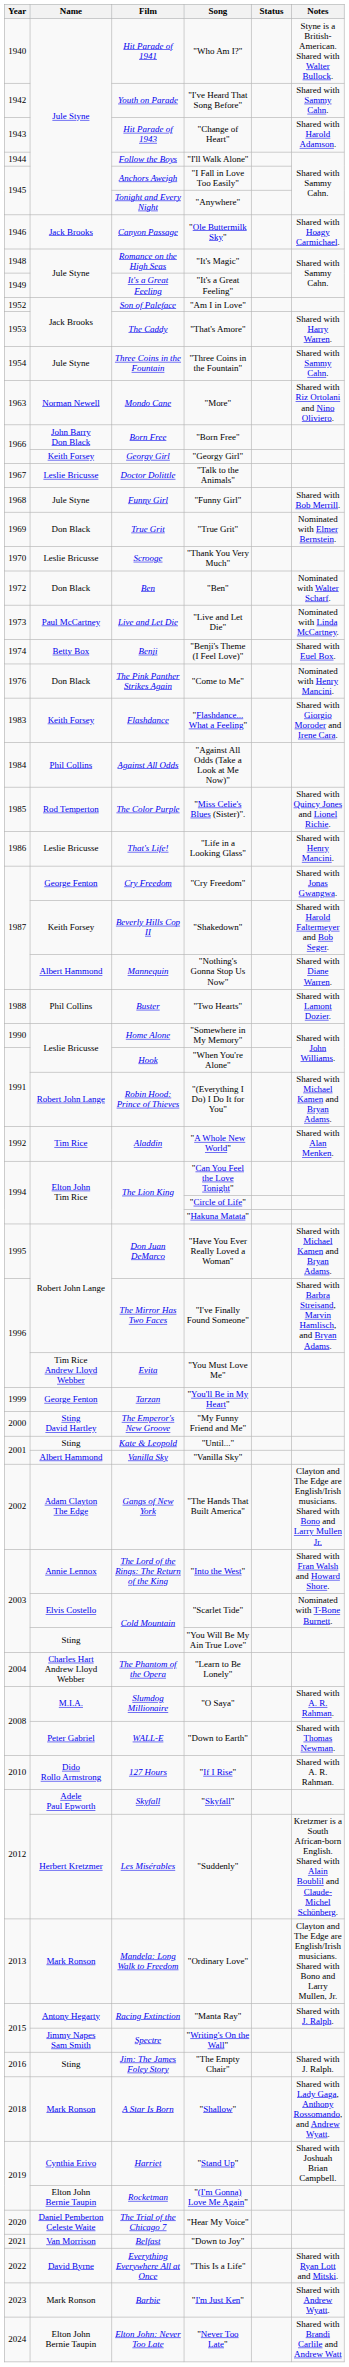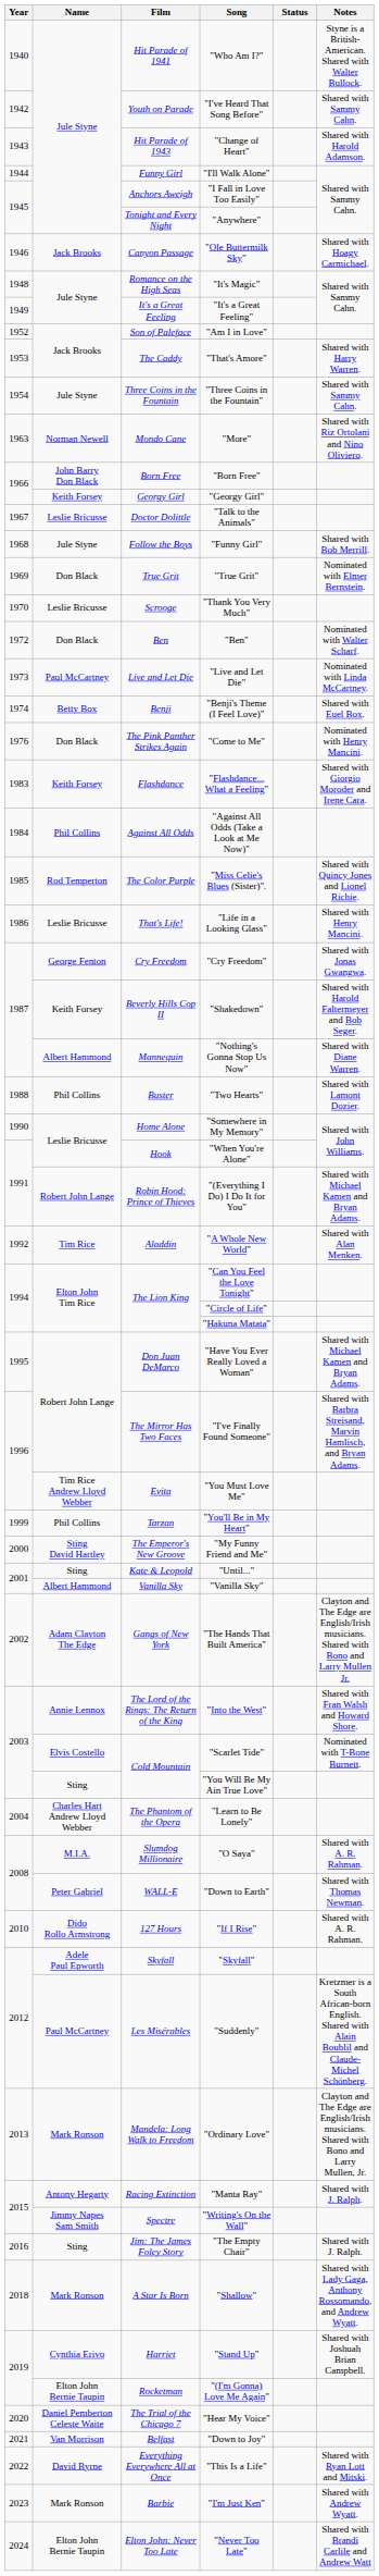 <table class="wikitable" style="text-align: center">
 <tr style="background:#ebf5ff;">
 <th style="width:050px;">Year</th>
 <th style="width:250px;">Name</th>
 <th style="width:200px;">Film</th>
 <th style="width:150px;">Song</th>
 <th style="width:100px;">Status</th>
 <th>Notes</th>
 </tr>
 <tr>
 <td>1940</td>
 <td rowspan="6"><a href='#'>Jule Styne</a></td>
 <td><em><a href='#'>Hit Parade of 1941</a></em></td>
 <td>"Who Am I?"</td>
 <td></td>
 <td>Styne is a British-American.<br>Shared with <a href='#'>Walter Bullock</a>.</td>
 </tr>
 <tr>
 <td>1942</td>
 <td><em><a href='#'>Youth on Parade</a></em></td>
 <td>"I've Heard That Song Before"</td>
 <td></td>
 <td>Shared with <a href='#'>Sammy Cahn</a>.</td>
 </tr>
 <tr>
 <td>1943</td>
 <td><em><a href='#'>Hit Parade of 1943</a></em></td>
 <td>"Change of Heart"</td>
 <td></td>
 <td>Shared with <a href='#'>Harold Adamson</a>.</td>
 </tr>
 <tr>
 <td>1944</td>
-<td><em><a href='#'>Follow the Boys</a></em></td>
+<td><a href='#'><em>Funny Girl</em></a></td>
 <td>"I'll Walk Alone"</td>
 <td></td>
 <td rowspan="3">Shared with Sammy Cahn.</td>
 </tr>
 <tr>
 <td rowspan="2">1945</td>
 <td><a href='#'><em>Anchors Aweigh</em></a></td>
 <td>"I Fall in Love Too Easily"</td>
 <td></td>
 </tr>
 <tr>
 <td><em><a href='#'>Tonight and Every Night</a></em></td>
 <td>"Anywhere"</td>
 <td></td>
 </tr>
 <tr>
 <td>1946</td>
 <td><a href='#'>Jack Brooks</a></td>
 <td><em><a href='#'>Canyon Passage</a></em></td>
 <td>"<a href='#'>Ole Buttermilk Sky</a>"</td>
 <td></td>
 <td>Shared with <a href='#'>Hoagy Carmichael</a>.</td>
 </tr>
 <tr>
 <td>1948</td>
 <td rowspan="2">Jule Styne</td>
 <td><em><a href='#'>Romance on the High Seas</a></em></td>
 <td>"It's Magic"</td>
 <td></td>
 <td rowspan="2">Shared with Sammy Cahn.</td>
 </tr>
 <tr>
 <td>1949</td>
 <td><em><a href='#'>It's a Great Feeling</a></em></td>
 <td>"It's a Great Feeling"</td>
 <td></td>
 </tr>
 <tr>
 <td>1952</td>
 <td rowspan="2">Jack Brooks</td>
 <td><em><a href='#'>Son of Paleface</a></em></td>
 <td>"Am I in Love"</td>
 <td></td>
 <td></td>
 </tr>
 <tr>
 <td>1953</td>
 <td><em><a href='#'>The Caddy</a></em></td>
 <td>"That's Amore"</td>
 <td></td>
 <td>Shared with <a href='#'>Harry Warren</a>.</td>
 </tr>
 <tr>
 <td>1954</td>
 <td>Jule Styne</td>
 <td><a href='#'><em>Three Coins in the Fountain</em></a></td>
 <td>"Three Coins in the Fountain"</td>
 <td></td>
 <td>Shared with <a href='#'>Sammy Cahn</a>.</td>
 </tr>
 <tr>
 <td>1963</td>
 <td><a href='#'>Norman Newell</a></td>
 <td><em><a href='#'>Mondo Cane</a></em></td>
 <td>"More"</td>
 <td></td>
 <td>Shared with <a href='#'>Riz Ortolani</a> and <a href='#'>Nino Oliviero</a>.</td>
 </tr>
 <tr>
 <td rowspan="2">1966</td>
 <td><a href='#'>John Barry</a><br><a href='#'>Don Black</a></td>
 <td><em><a href='#'>Born Free</a></em></td>
 <td>"Born Free"</td>
 <td></td>
 <td></td>
 </tr>
 <tr>
 <td><a href='#'>Keith Forsey</a></td>
 <td><em><a href='#'>Georgy Girl</a></em></td>
 <td>"Georgy Girl"</td>
 <td></td>
 <td></td>
 </tr>
 <tr>
 <td>1967</td>
 <td><a href='#'>Leslie Bricusse</a></td>
 <td><em><a href='#'>Doctor Dolittle</a></em></td>
 <td>"Talk to the Animals"</td>
 <td></td>
 <td></td>
 </tr>
 <tr>
 <td>1968</td>
 <td>Jule Styne</td>
-<td><a href='#'><em>Funny Girl</em></a></td>
+<td><em><a href='#'>Follow the Boys</a></em></td>
 <td>"Funny Girl"</td>
 <td></td>
 <td>Shared with <a href='#'>Bob Merrill</a>.</td>
 </tr>
 <tr>
 <td>1969</td>
 <td>Don Black</td>
 <td><em><a href='#'>True Grit</a></em></td>
 <td>"True Grit"</td>
 <td></td>
 <td>Nominated with <a href='#'>Elmer Bernstein</a>.</td>
 </tr>
 <tr>
 <td>1970</td>
 <td>Leslie Bricusse</td>
 <td><em><a href='#'>Scrooge</a></em></td>
 <td>"Thank You Very Much"</td>
 <td></td>
 <td></td>
 </tr>
 <tr>
 <td>1972</td>
 <td>Don Black</td>
 <td><em><a href='#'>Ben</a></em></td>
 <td>"Ben"</td>
 <td></td>
 <td>Nominated with <a href='#'>Walter Scharf</a>.</td>
 </tr>
 <tr>
 <td>1973</td>
 <td><a href='#'>Paul McCartney</a></td>
 <td><em><a href='#'>Live and Let Die</a></em></td>
 <td>"Live and Let Die"</td>
 <td></td>
 <td>Nominated with <a href='#'>Linda McCartney</a>.</td>
 </tr>
 <tr>
 <td>1974</td>
 <td><a href='#'>Betty Box</a></td>
 <td><a href='#'><em>Benji</em></a></td>
 <td>"Benji's Theme (I Feel Love)"</td>
 <td></td>
 <td>Shared with <a href='#'>Euel Box</a>.</td>
 </tr>
 <tr>
 <td>1976</td>
 <td>Don Black</td>
 <td><em><a href='#'>The Pink Panther Strikes Again</a></em></td>
 <td>"Come to Me"</td>
 <td></td>
 <td>Nominated with <a href='#'>Henry Mancini</a>.</td>
 </tr>
 <tr>
 <td>1983</td>
 <td><a href='#'>Keith Forsey</a></td>
 <td><em><a href='#'>Flashdance</a></em></td>
 <td>"<a href='#'>Flashdance... What a Feeling</a>"</td>
 <td></td>
 <td>Shared with <a href='#'>Giorgio Moroder</a> and <a href='#'>Irene Cara</a>.</td>
 </tr>
 <tr>
 <td>1984</td>
 <td><a href='#'>Phil Collins</a></td>
 <td><em><a href='#'>Against All Odds</a></em></td>
 <td>"Against All Odds (Take a Look at Me Now)"</td>
 <td></td>
 <td></td>
 </tr>
 <tr>
 <td>1985</td>
 <td><a href='#'>Rod Temperton</a></td>
 <td><a href='#'><em>The Color Purple</em></a></td>
 <td>"<a href='#'>Miss Celie's Blues</a> (Sister)".</td>
 <td></td>
 <td>Shared with <a href='#'>Quincy Jones</a> and <a href='#'>Lionel Richie</a>.</td>
 </tr>
 <tr>
 <td>1986</td>
 <td>Leslie Bricusse</td>
 <td><a href='#'><em>That's Life!</em></a></td>
 <td>"Life in a Looking Glass"</td>
 <td></td>
 <td>Shared with <a href='#'>Henry Mancini</a>.</td>
 </tr>
 <tr>
 <td rowspan="3">1987</td>
 <td><a href='#'>George Fenton</a></td>
 <td><em><a href='#'>Cry Freedom</a></em></td>
 <td>"Cry Freedom"</td>
 <td></td>
 <td>Shared with <a href='#'>Jonas Gwangwa</a>.</td>
 </tr>
 <tr>
 <td>Keith Forsey</td>
 <td><em><a href='#'>Beverly Hills Cop II</a></em></td>
 <td>"Shakedown"</td>
 <td></td>
 <td>Shared with <a href='#'>Harold Faltermeyer</a> and <a href='#'>Bob Seger</a>.</td>
 </tr>
 <tr>
 <td><a href='#'>Albert Hammond</a></td>
 <td><a href='#'><em>Mannequin</em></a></td>
 <td>"Nothing's Gonna Stop Us Now"</td>
 <td></td>
 <td>Shared with <a href='#'>Diane Warren</a>.</td>
 </tr>
 <tr>
 <td>1988</td>
 <td>Phil Collins</td>
 <td><em><a href='#'>Buster</a></em></td>
 <td>"Two Hearts"</td>
 <td></td>
 <td>Shared with <a href='#'>Lamont Dozier</a>.</td>
 </tr>
 <tr>
 <td>1990</td>
 <td rowspan="2">Leslie Bricusse</td>
 <td><em><a href='#'>Home Alone</a></em></td>
 <td>"Somewhere in My Memory"</td>
 <td></td>
 <td rowspan="2">Shared with <a href='#'>John Williams</a>.</td>
 </tr>
 <tr>
 <td rowspan="2">1991</td>
 <td><a href='#'><em>Hook</em></a></td>
 <td>"When You're Alone"</td>
 <td></td>
 </tr>
 <tr>
 <td><a href='#'>Robert John Lange</a></td>
 <td><em><a href='#'>Robin Hood: Prince of Thieves</a></em></td>
 <td>"(Everything I Do) I Do It for You"</td>
 <td></td>
 <td>Shared with <a href='#'>Michael Kamen</a> and <a href='#'>Bryan Adams</a>.</td>
 </tr>
 <tr>
 <td>1992</td>
 <td><a href='#'>Tim Rice</a></td>
 <td><em><a href='#'>Aladdin</a></em></td>
 <td>"<a href='#'>A Whole New World</a>"</td>
 <td></td>
 <td>Shared with <a href='#'>Alan Menken</a>.</td>
 </tr>
 <tr>
 <td rowspan="3">1994</td>
 <td rowspan="3"><a href='#'>Elton John</a><br>Tim Rice</td>
 <td rowspan="3"><em><a href='#'>The Lion King</a></em></td>
 <td>"<a href='#'>Can You Feel the Love Tonight</a>"</td>
 <td></td>
 <td></td>
 </tr>
 <tr>
 <td>"<a href='#'>Circle of Life</a>"</td>
 <td></td>
 <td></td>
 </tr>
 <tr>
 <td>"<a href='#'>Hakuna Matata</a>"</td>
 <td></td>
 <td></td>
 </tr>
 <tr>
 <td>1995</td>
 <td rowspan="2">Robert John Lange</td>
 <td><em><a href='#'>Don Juan DeMarco</a></em></td>
 <td>"Have You Ever Really Loved a Woman"</td>
 <td></td>
 <td>Shared with <a href='#'>Michael Kamen</a> and <a href='#'>Bryan Adams</a>.</td>
 </tr>
 <tr>
 <td rowspan="2">1996</td>
 <td><em><a href='#'>The Mirror Has Two Faces</a></em></td>
 <td>"I've Finally Found Someone"</td>
 <td></td>
 <td>Shared with <a href='#'>Barbra Streisand</a>, <a href='#'>Marvin Hamlisch</a>, and <a href='#'>Bryan Adams</a>.</td>
 </tr>
 <tr>
 <td>Tim Rice<br><a href='#'>Andrew Lloyd Webber</a></td>
 <td><em><a href='#'>Evita</a></em></td>
 <td>"You Must Love Me"</td>
 <td></td>
 <td></td>
 </tr>
 <tr>
 <td>1999</td>
-<td><a href='#'>George Fenton</a></td>
+<td>Phil Collins</td>
 <td><em><a href='#'>Tarzan</a></em></td>
 <td>"<a href='#'>You'll Be in My Heart</a>"</td>
 <td></td>
 <td></td>
 </tr>
 <tr>
 <td>2000</td>
 <td><a href='#'>Sting</a><br><a href='#'>David Hartley</a></td>
 <td><em><a href='#'>The Emperor's New Groove</a></em></td>
 <td>"My Funny Friend and Me"</td>
 <td></td>
 <td></td>
 </tr>
 <tr>
 <td rowspan="2">2001</td>
 <td>Sting</td>
 <td><em><a href='#'>Kate & Leopold</a></em></td>
 <td>"Until..."</td>
 <td></td>
 <td></td>
 </tr>
 <tr>
 <td><a href='#'>Albert Hammond</a></td>
 <td><em><a href='#'>Vanilla Sky</a></em></td>
 <td>"Vanilla Sky"</td>
 <td></td>
 <td></td>
 </tr>
 <tr>
 <td>2002</td>
 <td><a href='#'>Adam Clayton</a><br><a href='#'>The Edge</a></td>
 <td><em><a href='#'>Gangs of New York</a></em></td>
 <td>"The Hands That Built America"</td>
 <td></td>
 <td>Clayton and The Edge are English/Irish musicians.<br>Shared with <a href='#'>Bono</a> and <a href='#'>Larry Mullen Jr.</a></td>
 </tr>
 <tr>
 <td rowspan="3">2003</td>
 <td><a href='#'>Annie Lennox</a></td>
 <td><em><a href='#'>The Lord of the Rings: The Return of the King</a></em></td>
 <td>"<a href='#'>Into the West</a>"</td>
 <td></td>
 <td>Shared with <a href='#'>Fran Walsh</a> and <a href='#'>Howard Shore</a>.</td>
 </tr>
 <tr>
 <td><a href='#'>Elvis Costello</a></td>
 <td rowspan="2"><em><a href='#'>Cold Mountain</a></em></td>
 <td>"Scarlet Tide"</td>
 <td></td>
 <td>Nominated with <a href='#'>T-Bone Burnett</a>.</td>
 </tr>
 <tr>
 <td>Sting</td>
 <td>"You Will Be My Ain True Love"</td>
 <td></td>
 <td></td>
 </tr>
 <tr>
 <td>2004</td>
 <td><a href='#'>Charles Hart</a><br>Andrew Lloyd Webber</td>
 <td><em><a href='#'>The Phantom of the Opera</a></em></td>
 <td>"Learn to Be Lonely"</td>
 <td></td>
 <td></td>
 </tr>
 <tr>
 <td rowspan="2">2008</td>
 <td><a href='#'>M.I.A.</a></td>
 <td><em><a href='#'>Slumdog Millionaire</a></em></td>
 <td>"O Saya"</td>
 <td></td>
 <td>Shared with <a href='#'>A. R. Rahman</a>.</td>
 </tr>
 <tr>
 <td><a href='#'>Peter Gabriel</a></td>
 <td><em><a href='#'>WALL-E</a></em></td>
 <td>"Down to Earth"</td>
 <td></td>
 <td>Shared with <a href='#'>Thomas Newman</a>.</td>
 </tr>
 <tr>
 <td>2010</td>
 <td><a href='#'>Dido</a><br><a href='#'>Rollo Armstrong</a></td>
 <td><em><a href='#'>127 Hours</a></em></td>
 <td>"<a href='#'>If I Rise</a>"</td>
 <td></td>
 <td>Shared with A. R. Rahman.</td>
 </tr>
 <tr>
 <td rowspan=2>2012</td>
 <td><a href='#'>Adele</a><br><a href='#'>Paul Epworth</a></td>
 <td><em><a href='#'>Skyfall</a></em></td>
 <td>"<a href='#'>Skyfall</a>"</td>
 <td></td>
 <td></td>
 </tr>
 <tr>
-<td><a href='#'>Herbert Kretzmer</a></td>
+<td><a href='#'>Paul McCartney</a></td>
 <td><em><a href='#'>Les Misérables</a></em></td>
 <td>"Suddenly"</td>
 <td></td>
 <td>Kretzmer is a South African-born English.<br>Shared with <a href='#'>Alain Boublil</a> and <a href='#'>Claude-Michel Schönberg</a>.</td>
 </tr>
 <tr>
 <td>2013</td>
 <td><a href='#'>Mark Ronson</a></td>
 <td><em><a href='#'>Mandela: Long Walk to Freedom</a></em></td>
 <td>"Ordinary Love"</td>
 <td></td>
 <td>Clayton and The Edge are English/Irish musicians.<br>Shared with Bono and Larry Mullen, Jr.</td>
 </tr>
 <tr>
 <td rowspan=2>2015</td>
 <td><a href='#'>Antony Hegarty</a></td>
 <td><em><a href='#'>Racing Extinction</a></em></td>
 <td>"Manta Ray"</td>
 <td></td>
 <td>Shared with <a href='#'>J. Ralph</a>.</td>
 </tr>
 <tr>
 <td><a href='#'>Jimmy Napes</a><br><a href='#'>Sam Smith</a></td>
 <td><em><a href='#'>Spectre</a></em></td>
 <td>"<a href='#'>Writing's On the Wall</a>"</td>
 <td></td>
 <td></td>
 </tr>
 <tr>
 <td>2016</td>
 <td>Sting</td>
 <td><em><a href='#'>Jim: The James Foley Story</a></em></td>
 <td>"The Empty Chair"</td>
 <td></td>
 <td>Shared with J. Ralph.</td>
 </tr>
 <tr>
 <td>2018</td>
 <td><a href='#'>Mark Ronson</a></td>
 <td><em><a href='#'>A Star Is Born</a></em></td>
 <td>"<a href='#'>Shallow</a>"</td>
 <td></td>
 <td>Shared with <a href='#'>Lady Gaga</a>, <a href='#'>Anthony Rossomando</a>, and <a href='#'>Andrew Wyatt</a>.</td>
 </tr>
 <tr>
 <td rowspan="2">2019</td>
 <td><a href='#'>Cynthia Erivo</a></td>
 <td><em><a href='#'>Harriet</a></em></td>
 <td>"<a href='#'>Stand Up</a>"</td>
 <td></td>
 <td>Shared with Joshuah Brian Campbell.</td>
 </tr>
 <tr>
 <td>Elton John<br><a href='#'>Bernie Taupin</a></td>
 <td><em><a href='#'>Rocketman</a></em></td>
 <td>"<a href='#'>(I'm Gonna) Love Me Again</a>"</td>
 <td></td>
 <td></td>
 </tr>
 <tr>
 <td>2020</td>
 <td><a href='#'>Daniel Pemberton</a><br><a href='#'>Celeste Waite</a></td>
 <td><em><a href='#'>The Trial of the Chicago 7</a></em></td>
 <td>"Hear My Voice"</td>
 <td></td>
 <td></td>
 </tr>
 <tr>
 <td>2021</td>
 <td><a href='#'>Van Morrison</a></td>
 <td><em><a href='#'>Belfast</a></em></td>
 <td>"Down to Joy"</td>
 <td></td>
 <td></td>
 </tr>
 <tr>
 <td>2022</td>
 <td><a href='#'>David Byrne</a></td>
 <td><em><a href='#'>Everything Everywhere All at Once</a></em></td>
 <td>"This Is a Life"</td>
 <td></td>
 <td>Shared with <a href='#'>Ryan Lott</a> and <a href='#'>Mitski</a>.</td>
 </tr>
 <tr>
 <td>2023</td>
 <td>Mark Ronson</td>
 <td><em><a href='#'>Barbie</a></em></td>
 <td>"<a href='#'>I'm Just Ken</a>"</td>
 <td></td>
 <td>Shared with <a href='#'>Andrew Wyatt</a>.</td>
 </tr>
 <tr>
 <td>2024</td>
 <td>Elton John<br>Bernie Taupin</td>
 <td><em><a href='#'>Elton John: Never Too Late</a></em></td>
 <td>"<a href='#'>Never Too Late</a>"</td>
 <td></td>
 <td>Shared with <a href='#'>Brandi Carlile</a> and <a href='#'>Andrew Watt</a></td>
 </tr>
 </table>
